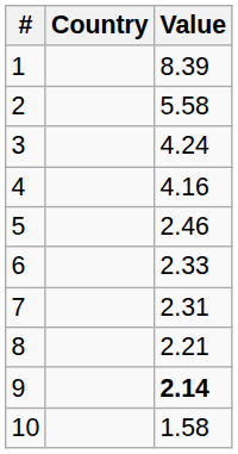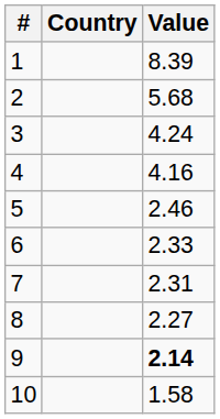 <table class="wikitable sortable plainrowheads" ;">
 <tr>
 <th scope="col">#</th>
 <th scope="col">Country</th>
 <th scope="col">Value</th>
 </tr>
 <tr>
 <td>1</td>
 <td></td>
 <td>8.39</td>
 </tr>
 <tr>
 <td>2</td>
 <td></td>
-<td>5.58</td>
+<td>5.68</td>
 </tr>
 <tr>
 <td>3</td>
 <td></td>
 <td>4.24</td>
 </tr>
 <tr>
 <td>4</td>
 <td></td>
 <td>4.16</td>
 </tr>
 <tr>
 <td>5</td>
 <td></td>
 <td>2.46</td>
 </tr>
 <tr>
 <td>6</td>
 <td></td>
 <td>2.33</td>
 </tr>
 <tr>
 <td>7</td>
 <td></td>
 <td>2.31</td>
 </tr>
 <tr>
 <td>8</td>
 <td></td>
-<td>2.21</td>
+<td>2.27</td>
 </tr>
 <tr>
 <td>9</td>
 <td></td>
 <td><strong>2.14</strong></td>
 </tr>
 <tr>
 <td>10</td>
 <td></td>
 <td>1.58</td>
 </tr>
 </table>
